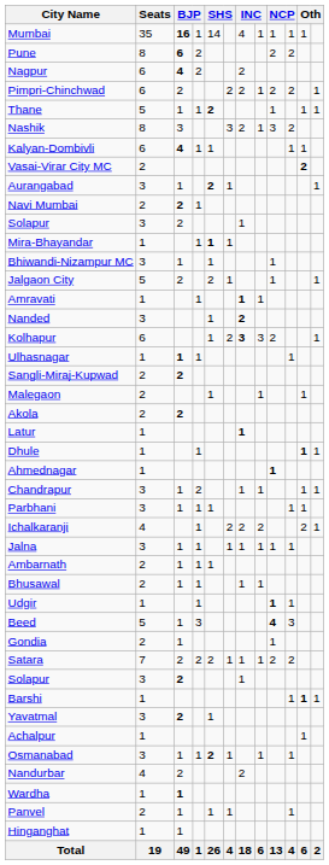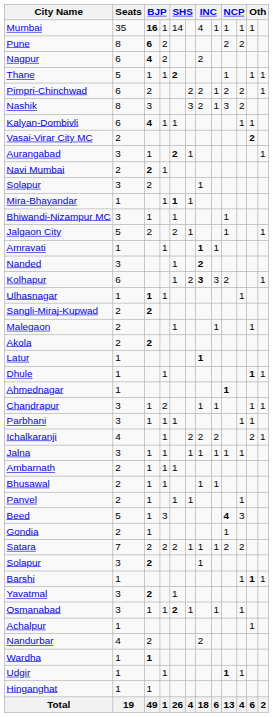 <table class="wikitable sortable">
 <tr>
 <th>City Name</th>
 <th>Seats</th>
 <th colspan="2"><a href='#'>BJP</a></th>
 <th colspan="2"><a href='#'>SHS</a></th>
 <th colspan="2"><a href='#'>INC</a></th>
 <th colspan="2"><a href='#'>NCP</a></th>
 <th colspan="2">Oth</th>
 </tr>
 <tr>
 <td><a href='#'>Mumbai</a></td>
 <td>35</td>
 <td><strong>16</strong></td>
 <td> 1</td>
 <td>14</td>
 <td></td>
 <td>4</td>
 <td> 1</td>
 <td>1</td>
 <td> 1</td>
 <td>1</td>
 <td></td>
 </tr>
 <tr>
 <td><a href='#'>Pune</a></td>
 <td>8</td>
 <td><strong>6</strong></td>
 <td> 2</td>
 <td></td>
 <td></td>
 <td></td>
 <td></td>
 <td>2</td>
 <td> 2</td>
 <td></td>
 <td></td>
 </tr>
 <tr>
 <td><a href='#'>Nagpur</a></td>
 <td>6</td>
 <td><strong>4</strong></td>
 <td> 2</td>
 <td></td>
 <td></td>
 <td>2</td>
 <td></td>
 <td></td>
 <td></td>
 <td></td>
 <td></td>
 </tr>
 <tr>
+<td><a href='#'>Thane</a></td>
+<td>5</td>
+<td>1</td>
+<td> 1</td>
+<td><strong>2</strong></td>
+<td></td>
+<td></td>
+<td></td>
+<td>1</td>
+<td></td>
+<td>1</td>
+<td> 1</td>
+</tr>
+<tr>
 <td><a href='#'>Pimpri-Chinchwad</a></td>
 <td>6</td>
 <td>2</td>
 <td></td>
 <td></td>
 <td> 2</td>
 <td>2</td>
 <td> 1</td>
 <td>2</td>
 <td> 2</td>
 <td></td>
-<td> 1</td>
-</tr>
-<tr>
-<td><a href='#'>Thane</a></td>
-<td>5</td>
-<td>1</td>
-<td> 1</td>
-<td><strong>2</strong></td>
-<td></td>
-<td></td>
-<td></td>
-<td>1</td>
-<td></td>
-<td>1</td>
 <td> 1</td>
 </tr>
 <tr>
 <td><a href='#'>Nashik</a></td>
 <td>8</td>
 <td>3</td>
 <td></td>
 <td></td>
 <td> 3</td>
 <td>2</td>
 <td> 1</td>
 <td>3</td>
 <td> 2</td>
 <td></td>
 <td></td>
 </tr>
 <tr>
 <td><a href='#'>Kalyan-Dombivli</a></td>
 <td>6</td>
 <td><strong>4</strong></td>
 <td> 1</td>
 <td>1</td>
 <td></td>
 <td></td>
 <td></td>
 <td></td>
 <td> 1</td>
 <td>1</td>
 <td></td>
 </tr>
 <tr>
 <td><a href='#'>Vasai-Virar City MC</a></td>
 <td>2</td>
 <td></td>
 <td></td>
 <td></td>
 <td></td>
 <td></td>
 <td></td>
 <td></td>
 <td></td>
 <td><strong>2</strong></td>
 <td></td>
 </tr>
 <tr>
 <td><a href='#'>Aurangabad</a></td>
 <td>3</td>
 <td>1</td>
 <td></td>
 <td><strong>2</strong></td>
 <td> 1</td>
 <td></td>
 <td></td>
 <td></td>
 <td></td>
 <td></td>
 <td> 1</td>
 </tr>
 <tr>
 <td><a href='#'>Navi Mumbai</a></td>
 <td>2</td>
 <td><strong>2</strong></td>
 <td> 1</td>
 <td></td>
 <td></td>
 <td></td>
 <td></td>
 <td></td>
 <td></td>
 <td></td>
 <td></td>
 </tr>
 <tr>
 <td><a href='#'>Solapur</a></td>
 <td>3</td>
 <td>2</td>
 <td></td>
 <td></td>
 <td></td>
 <td>1</td>
 <td></td>
 <td></td>
 <td></td>
 <td></td>
 <td></td>
 </tr>
 <tr>
 <td><a href='#'>Mira-Bhayandar</a></td>
 <td>1</td>
 <td></td>
 <td> 1</td>
 <td><strong>1</strong></td>
 <td> 1</td>
 <td></td>
 <td></td>
 <td></td>
 <td></td>
 <td></td>
 <td></td>
 </tr>
 <tr>
 <td><a href='#'>Bhiwandi-Nizampur MC</a></td>
 <td>3</td>
 <td>1</td>
 <td></td>
 <td>1</td>
 <td></td>
 <td></td>
 <td></td>
 <td>1</td>
 <td></td>
 <td></td>
 <td></td>
 </tr>
 <tr>
 <td><a href='#'>Jalgaon City</a></td>
 <td>5</td>
 <td>2</td>
 <td></td>
 <td>2</td>
 <td> 1</td>
 <td></td>
 <td></td>
 <td>1</td>
 <td></td>
 <td></td>
 <td> 1</td>
 </tr>
 <tr>
 <td><a href='#'>Amravati</a></td>
 <td>1</td>
 <td></td>
 <td> 1</td>
 <td></td>
 <td></td>
 <td><strong>1</strong></td>
 <td> 1</td>
 <td></td>
 <td></td>
 <td></td>
 <td></td>
 </tr>
 <tr>
 <td><a href='#'>Nanded</a></td>
 <td>3</td>
 <td></td>
 <td></td>
 <td>1</td>
 <td></td>
 <td><strong>2</strong></td>
 <td></td>
 <td></td>
 <td></td>
 <td></td>
 <td></td>
 </tr>
 <tr>
 <td><a href='#'>Kolhapur</a></td>
 <td>6</td>
 <td></td>
 <td></td>
 <td>1</td>
 <td> 2</td>
 <td><strong>3</strong></td>
 <td> 3</td>
 <td>2</td>
 <td></td>
 <td></td>
 <td> 1</td>
 </tr>
 <tr>
 <td><a href='#'>Ulhasnagar</a></td>
 <td>1</td>
 <td><strong>1</strong></td>
 <td> 1</td>
 <td></td>
 <td></td>
 <td></td>
 <td></td>
 <td></td>
 <td> 1</td>
 <td></td>
 <td></td>
 </tr>
 <tr>
 <td><a href='#'>Sangli-Miraj-Kupwad</a></td>
 <td>2</td>
 <td><strong>2</strong></td>
 <td></td>
 <td></td>
 <td></td>
 <td></td>
 <td></td>
 <td></td>
 <td></td>
 <td></td>
 <td></td>
 </tr>
 <tr>
 <td><a href='#'>Malegaon</a></td>
 <td>2</td>
 <td></td>
 <td></td>
 <td>1</td>
 <td></td>
 <td></td>
 <td> 1</td>
 <td></td>
 <td></td>
 <td>1</td>
 <td></td>
 </tr>
 <tr>
 <td><a href='#'>Akola</a></td>
 <td>2</td>
 <td><strong>2</strong></td>
 <td></td>
 <td></td>
 <td></td>
 <td></td>
 <td></td>
 <td></td>
 <td></td>
 <td></td>
 <td></td>
 </tr>
 <tr>
 <td><a href='#'>Latur</a></td>
 <td>1</td>
 <td></td>
 <td></td>
 <td></td>
 <td></td>
 <td><strong>1</strong></td>
 <td></td>
 <td></td>
 <td></td>
 <td></td>
 <td></td>
 </tr>
 <tr>
 <td><a href='#'>Dhule</a></td>
 <td>1</td>
 <td></td>
 <td> 1</td>
 <td></td>
 <td></td>
 <td></td>
 <td></td>
 <td></td>
 <td></td>
 <td><strong>1</strong></td>
 <td> 1</td>
 </tr>
 <tr>
 <td><a href='#'>Ahmednagar</a></td>
 <td>1</td>
 <td></td>
 <td></td>
 <td></td>
 <td></td>
 <td></td>
 <td></td>
 <td><strong>1</strong></td>
 <td></td>
 <td></td>
 <td></td>
 </tr>
 <tr>
 <td><a href='#'>Chandrapur</a></td>
 <td>3</td>
 <td>1</td>
 <td> 2</td>
 <td></td>
 <td></td>
 <td>1</td>
 <td> 1</td>
 <td></td>
 <td></td>
 <td>1</td>
 <td> 1</td>
 </tr>
 <tr>
 <td><a href='#'>Parbhani</a></td>
 <td>3</td>
 <td>1</td>
 <td> 1</td>
 <td>1</td>
 <td></td>
 <td></td>
 <td></td>
 <td></td>
 <td> 1</td>
 <td>1</td>
 <td></td>
 </tr>
 <tr>
 <td><a href='#'>Ichalkaranji</a></td>
 <td>4</td>
 <td></td>
 <td> 1</td>
 <td></td>
 <td> 2</td>
 <td>2</td>
 <td> 2</td>
 <td></td>
 <td></td>
 <td>2</td>
 <td> 1</td>
 </tr>
 <tr>
 <td><a href='#'>Jalna</a></td>
 <td>3</td>
 <td>1</td>
 <td> 1</td>
 <td></td>
 <td> 1</td>
 <td>1</td>
 <td> 1</td>
 <td>1</td>
 <td> 1</td>
 <td></td>
 <td></td>
 </tr>
 <tr>
 <td><a href='#'>Ambarnath</a></td>
 <td>2</td>
 <td>1</td>
 <td> 1</td>
 <td>1</td>
 <td></td>
 <td></td>
 <td></td>
 <td></td>
 <td></td>
 <td></td>
 <td></td>
 </tr>
 <tr>
 <td><a href='#'>Bhusawal</a></td>
 <td>2</td>
 <td>1</td>
 <td> 1</td>
 <td></td>
 <td></td>
 <td>1</td>
 <td> 1</td>
 <td></td>
 <td></td>
 <td></td>
 <td></td>
 </tr>
 <tr>
-<td><a href='#'>Udgir</a></td>
+<td><a href='#'>Panvel</a></td>
+<td>2</td>
 <td>1</td>
 <td></td>
+<td>1</td>
 <td> 1</td>
 <td></td>
 <td></td>
 <td></td>
-<td></td>
-<td><strong>1</strong></td>
 <td> 1</td>
 <td></td>
 <td></td>
 </tr>
 <tr>
 <td><a href='#'>Beed</a></td>
 <td>5</td>
 <td>1</td>
 <td> 3</td>
 <td></td>
 <td></td>
 <td></td>
 <td></td>
 <td><strong>4</strong></td>
 <td> 3</td>
 <td></td>
 <td></td>
 </tr>
 <tr>
 <td><a href='#'>Gondia</a></td>
 <td>2</td>
 <td>1</td>
 <td></td>
 <td></td>
 <td></td>
 <td></td>
 <td></td>
 <td>1</td>
 <td></td>
 <td></td>
 <td></td>
 </tr>
 <tr>
 <td><a href='#'>Satara</a></td>
 <td>7</td>
 <td>2</td>
 <td> 2</td>
 <td>2</td>
 <td> 1</td>
 <td>1</td>
 <td> 1</td>
 <td>2</td>
 <td> 2</td>
 <td></td>
 <td></td>
 </tr>
 <tr>
 <td><a href='#'>Solapur</a></td>
 <td>3</td>
 <td><strong>2</strong></td>
 <td></td>
 <td></td>
 <td></td>
 <td>1</td>
 <td></td>
 <td></td>
 <td></td>
 <td></td>
 <td></td>
 </tr>
 <tr>
 <td><a href='#'>Barshi</a></td>
 <td>1</td>
 <td></td>
 <td></td>
 <td></td>
 <td></td>
 <td></td>
 <td></td>
 <td></td>
 <td> 1</td>
 <td><strong>1</strong></td>
 <td> 1</td>
 </tr>
 <tr>
 <td><a href='#'>Yavatmal</a></td>
 <td>3</td>
 <td><strong>2</strong></td>
 <td></td>
 <td>1</td>
 <td></td>
 <td></td>
 <td></td>
 <td></td>
 <td></td>
 <td></td>
 <td></td>
 </tr>
 <tr>
+<td><a href='#'>Osmanabad</a></td>
+<td>3</td>
+<td>1</td>
+<td> 1</td>
+<td><strong>2</strong></td>
+<td> 1</td>
+<td></td>
+<td> 1</td>
+<td></td>
+<td> 1</td>
+<td></td>
+<td></td>
+</tr>
+<tr>
 <td><a href='#'>Achalpur</a></td>
 <td>1</td>
 <td></td>
 <td></td>
 <td></td>
 <td></td>
 <td></td>
 <td></td>
 <td></td>
 <td></td>
 <td>1</td>
-<td></td>
-</tr>
-<tr>
-<td><a href='#'>Osmanabad</a></td>
-<td>3</td>
-<td>1</td>
-<td> 1</td>
-<td><strong>2</strong></td>
-<td> 1</td>
-<td></td>
-<td> 1</td>
-<td></td>
-<td> 1</td>
-<td></td>
 <td></td>
 </tr>
 <tr>
 <td><a href='#'>Nandurbar</a></td>
 <td>4</td>
 <td>2</td>
 <td></td>
 <td></td>
 <td></td>
 <td>2</td>
 <td></td>
 <td></td>
 <td></td>
 <td></td>
 <td></td>
 </tr>
 <tr>
 <td><a href='#'>Wardha</a></td>
 <td>1</td>
 <td><strong>1</strong></td>
 <td></td>
 <td></td>
 <td></td>
 <td></td>
 <td></td>
 <td></td>
 <td></td>
 <td></td>
 <td></td>
 </tr>
 <tr>
-<td><a href='#'>Panvel</a></td>
-<td>2</td>
+<td><a href='#'>Udgir</a></td>
 <td>1</td>
 <td></td>
-<td>1</td>
 <td> 1</td>
 <td></td>
 <td></td>
 <td></td>
+<td></td>
+<td><strong>1</strong></td>
 <td> 1</td>
 <td></td>
 <td></td>
 </tr>
 <tr>
 <td><a href='#'>Hinganghat</a></td>
 <td>1</td>
 <td>1</td>
 <td></td>
 <td></td>
 <td></td>
 <td></td>
 <td></td>
 <td></td>
 <td></td>
 <td></td>
 <td></td>
 </tr>
 <tr>
 <th>Total</th>
 <th>19</th>
 <th>49</th>
 <th> 1</th>
 <th>26</th>
 <th> 4</th>
 <th>18</th>
 <th><strong> 6</strong></th>
 <th>13</th>
 <th><strong> 4</strong></th>
 <th>6</th>
 <th> 2</th>
 </tr>
 </table>
